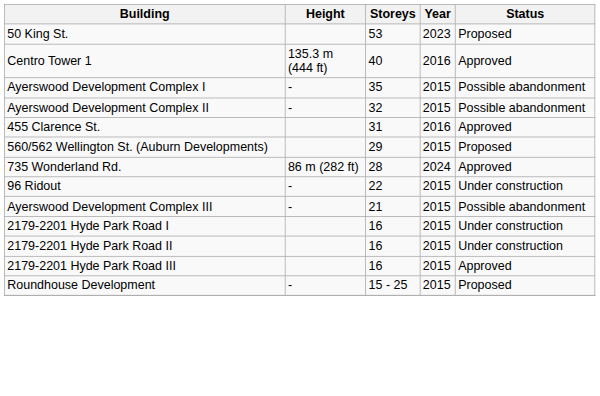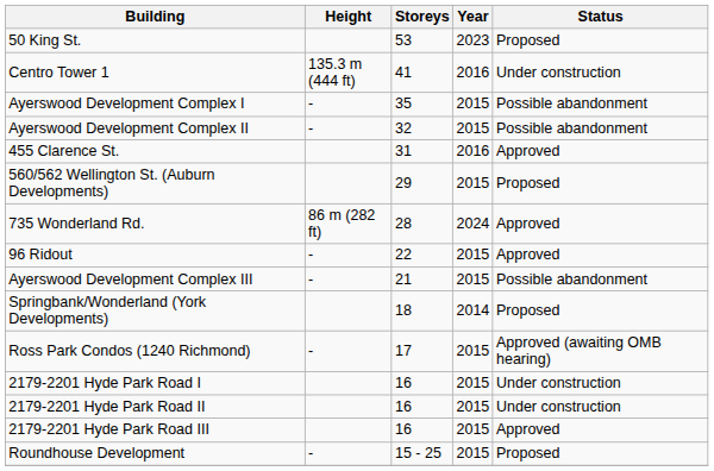 <table class="wikitable sortable" style="width:60%;">
 <tr>
 <th>Building</th>
 <th>Height</th>
 <th>Storeys</th>
 <th>Year</th>
 <th>Status</th>
 </tr>
 <tr>
 <td>50 King St. </td>
 <td></td>
 <td>53</td>
 <td>2023</td>
 <td>Proposed</td>
 </tr>
 <tr>
 <td>Centro Tower 1</td>
 <td>135.3 m<br>(444 ft)</td>
-<td>40</td>
+<td>41</td>
 <td>2016</td>
-<td>Approved</td>
+<td>Under construction</td>
 </tr>
 <tr>
 <td>Ayerswood Development Complex I</td>
 <td>-</td>
 <td>35</td>
 <td>2015</td>
 <td>Possible abandonment</td>
 </tr>
 <tr>
 <td>Ayerswood Development Complex II</td>
 <td>-</td>
 <td>32</td>
 <td>2015</td>
 <td>Possible abandonment</td>
 </tr>
 <tr>
 <td>455 Clarence St.</td>
 <td></td>
 <td>31</td>
 <td>2016</td>
 <td>Approved</td>
 </tr>
 <tr>
 <td>560/562 Wellington St. (Auburn Developments)</td>
 <td></td>
 <td>29</td>
 <td>2015</td>
 <td>Proposed</td>
 </tr>
 <tr>
 <td>735 Wonderland Rd.</td>
 <td>86 m (282 ft)</td>
 <td>28</td>
 <td>2024</td>
 <td>Approved</td>
 </tr>
 <tr>
 <td>96 Ridout </td>
 <td>-</td>
 <td>22</td>
 <td>2015</td>
-<td>Under construction</td>
+<td>Approved</td>
 </tr>
 <tr>
 <td>Ayerswood Development Complex III</td>
 <td>-</td>
 <td>21</td>
 <td>2015</td>
 <td>Possible abandonment</td>
+</tr>
+<tr>
+<td>Springbank/Wonderland (York Developments)</td>
+<td></td>
+<td>18</td>
+<td>2014</td>
+<td>Proposed</td>
+</tr>
+<tr>
+<td>Ross Park Condos (1240 Richmond)</td>
+<td>-</td>
+<td>17</td>
+<td>2015</td>
+<td>Approved (awaiting OMB hearing)</td>
 </tr>
 <tr>
 <td>2179-2201 Hyde Park Road I</td>
 <td></td>
 <td>16</td>
 <td>2015</td>
 <td>Under construction</td>
 </tr>
 <tr>
 <td>2179-2201 Hyde Park Road II</td>
 <td></td>
 <td>16</td>
 <td>2015</td>
 <td>Under construction</td>
 </tr>
 <tr>
 <td>2179-2201 Hyde Park Road III</td>
 <td></td>
 <td>16</td>
 <td>2015</td>
 <td>Approved</td>
 </tr>
 <tr>
 <td>Roundhouse Development</td>
 <td>-</td>
 <td>15 - 25</td>
 <td>2015</td>
 <td>Proposed</td>
 </tr>
 <tr>
 </tr>
 </table>
